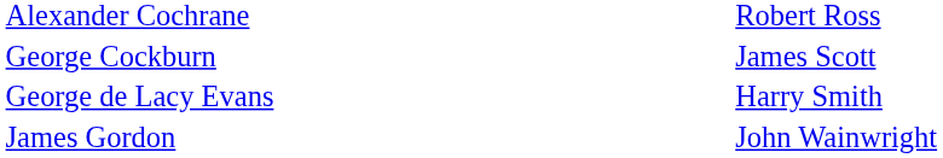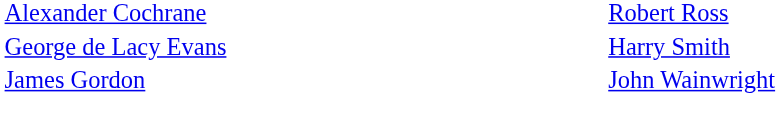 <table style="width: 55%; border: none; text-align: left;">
 <tr>
 <td><a href='#'>Alexander Cochrane</a></td>
 <td><a href='#'>Robert Ross</a></td>
-</tr>
-<tr>
-<td><a href='#'>George Cockburn</a></td>
-<td><a href='#'>James Scott</a></td>
 </tr>
 <tr>
 <td><a href='#'>George de Lacy Evans</a></td>
 <td><a href='#'>Harry Smith</a></td>
 </tr>
 <tr>
 <td><a href='#'>James Gordon</a></td>
 <td><a href='#'>John Wainwright</a></td>
 </tr>
 </table>
